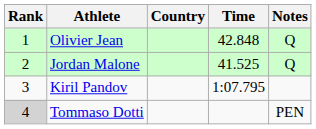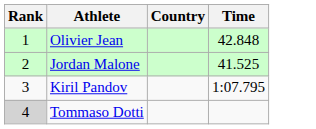 <table class="wikitable sortable" style="text-align:center">
 <tr>
 <th>Rank</th>
 <th>Athlete</th>
 <th>Country</th>
 <th>Time</th>
-<th>Notes</th>
 </tr>
 <tr bgcolor=ccffcc>
 <td>1</td>
 <td align=left><a href='#'>Olivier Jean</a></td>
 <td align=left></td>
 <td>42.848</td>
-<td>Q</td>
 </tr>
 <tr bgcolor=ccffcc>
 <td>2</td>
 <td align=left><a href='#'>Jordan Malone</a></td>
 <td align=left></td>
 <td>41.525</td>
-<td>Q</td>
 </tr>
 <tr>
 <td>3</td>
 <td align=left><a href='#'>Kiril Pandov</a></td>
 <td align=left></td>
 <td>1:07.795</td>
-<td></td>
 </tr>
 <tr>
 <td style="background: lightgrey;">4</td>
 <td align=left><a href='#'>Tommaso Dotti</a></td>
 <td align=left></td>
 <td></td>
-<td>PEN</td>
 </tr>
 </table>
